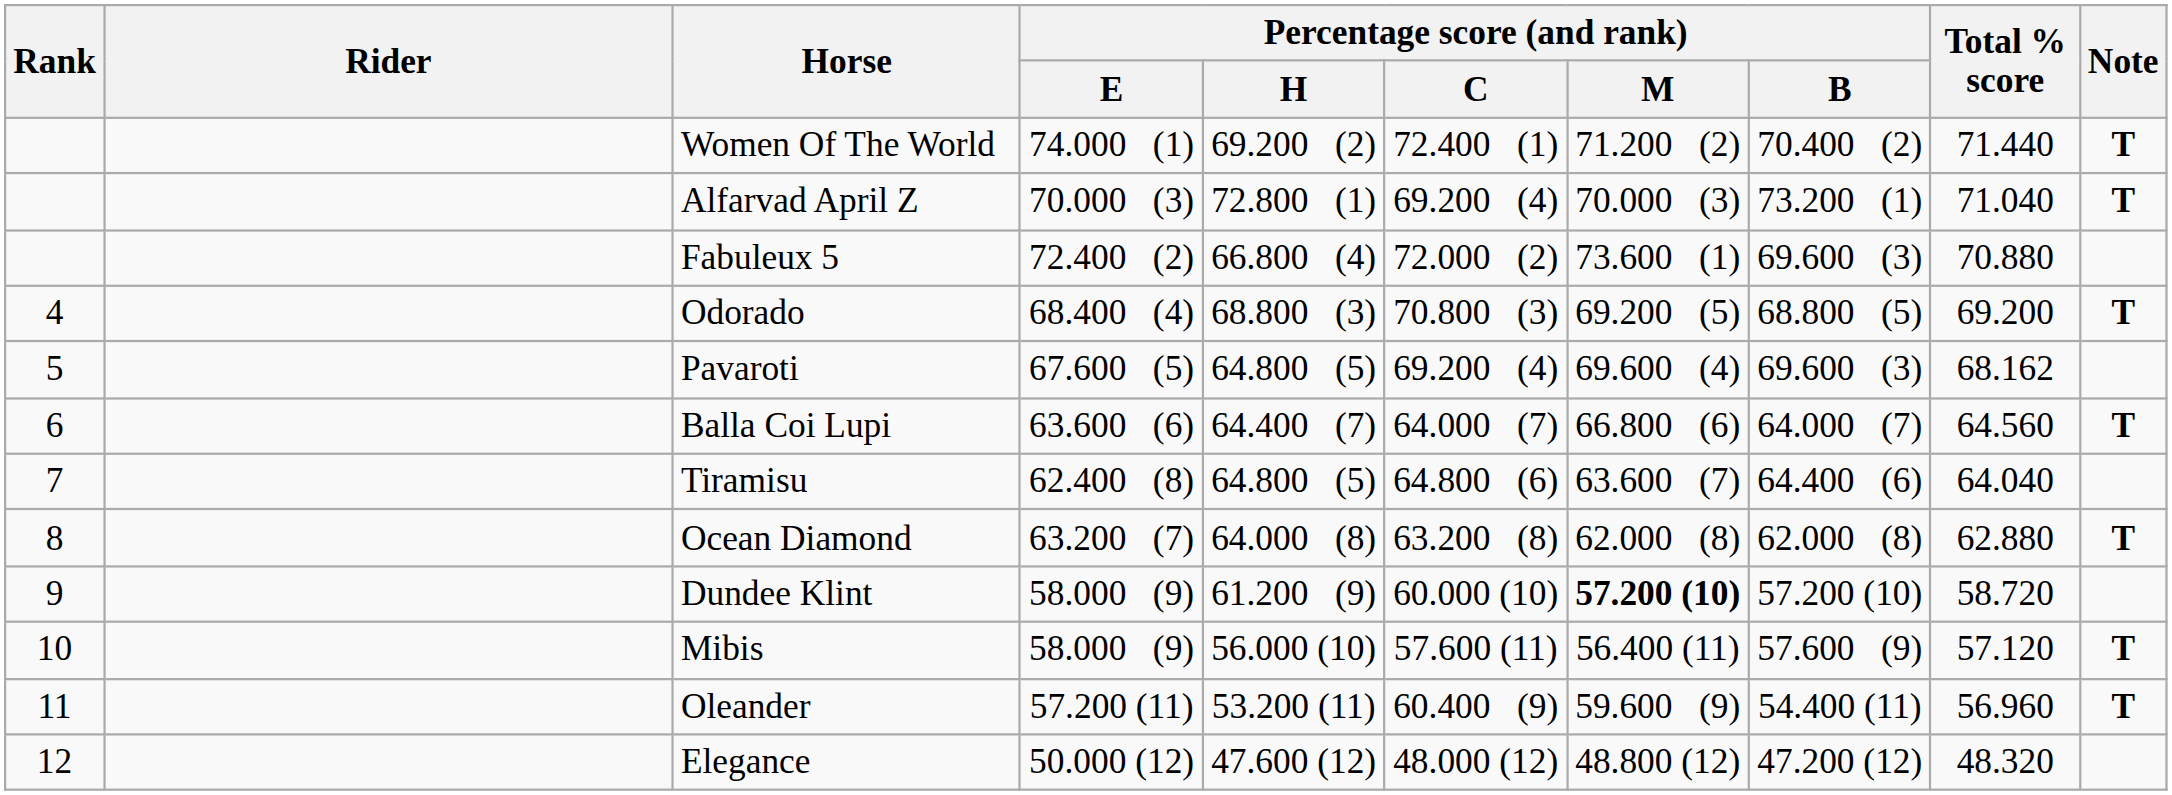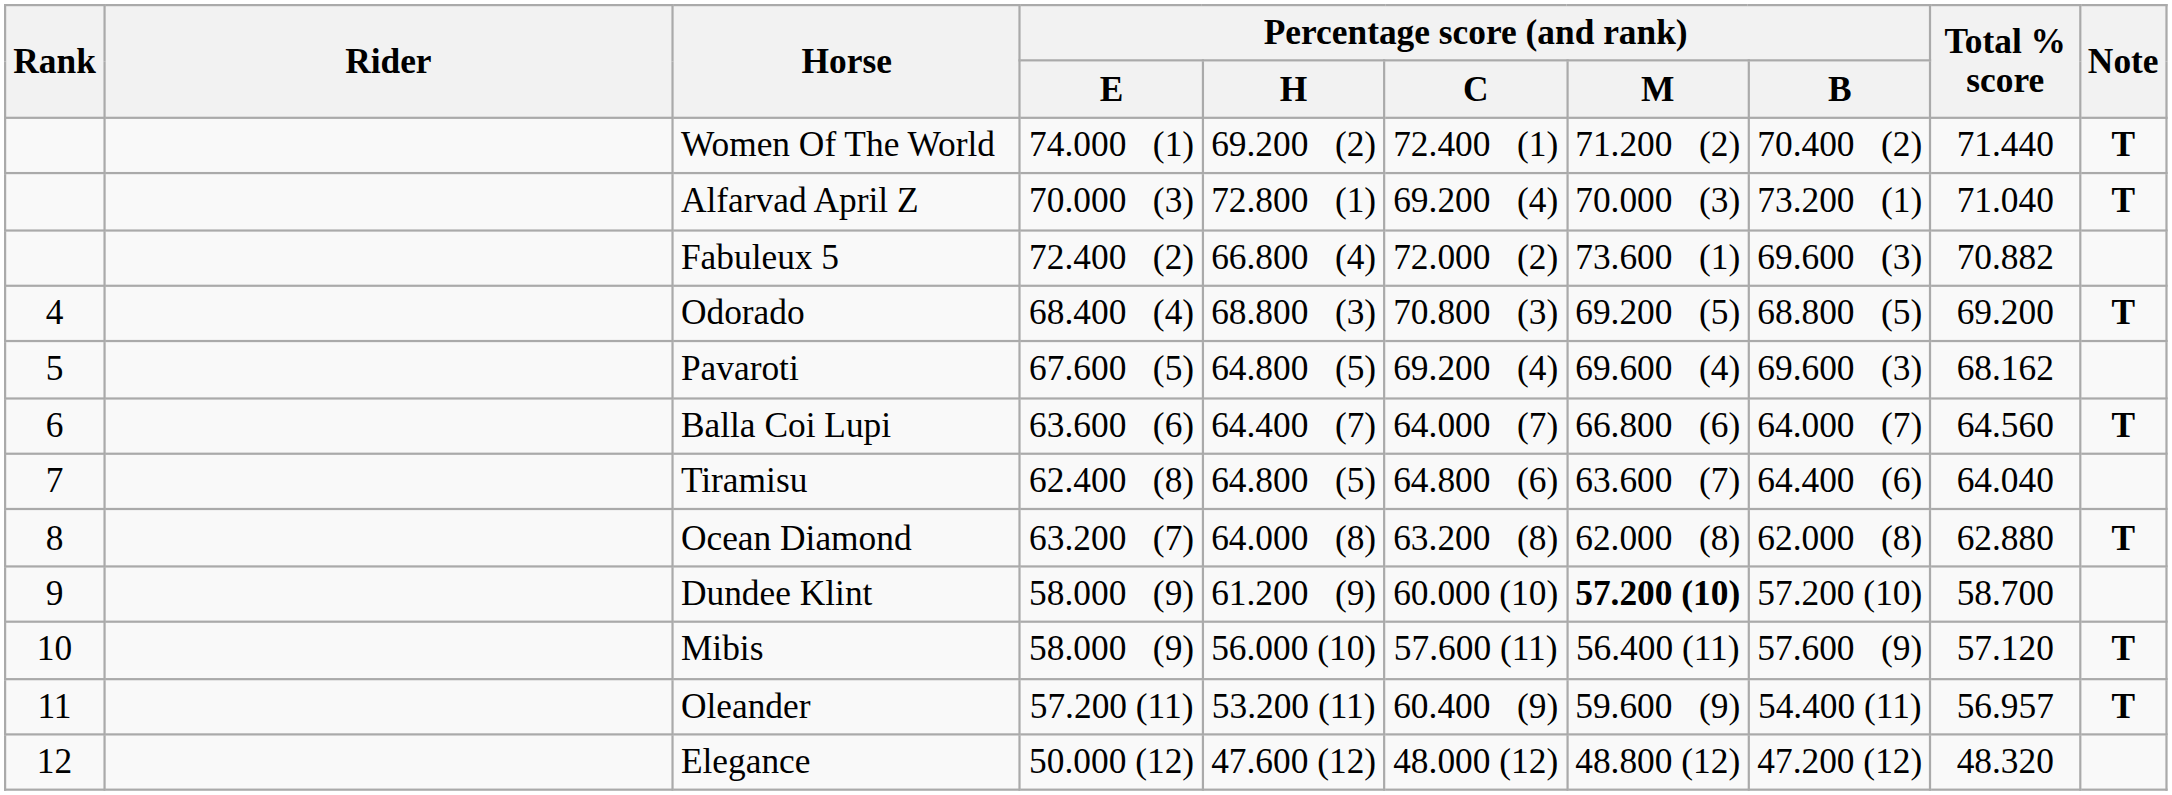 <table class="wikitable" style="text-align:center">
 <tr>
 <th rowspan=2>Rank</th>
 <th rowspan=2 width=250>Rider</th>
 <th rowspan=2 width=150>Horse</th>
 <th colspan=5>Percentage score (and rank)</th>
 <th rowspan=2 width=60>Total % score</th>
 <th rowspan=2>Note</th>
 </tr>
 <tr>
 <th width=75>E</th>
 <th width=75>H</th>
 <th width=75>C</th>
 <th width=75>M</th>
 <th width=75>B</th>
 </tr>
 <tr>
 <td></td>
 <td align=left></td>
 <td align=left>Women Of The World</td>
 <td>74.000   (1)</td>
 <td>69.200   (2)</td>
 <td>72.400   (1)</td>
 <td>71.200   (2)</td>
 <td>70.400   (2)</td>
 <td>71.440</td>
 <td><strong>T</strong></td>
 </tr>
 <tr>
 <td></td>
 <td align=left></td>
 <td align=left>Alfarvad April Z</td>
 <td>70.000   (3)</td>
 <td>72.800   (1)</td>
 <td>69.200   (4)</td>
 <td>70.000   (3)</td>
 <td>73.200   (1)</td>
 <td>71.040</td>
 <td><strong>T</strong></td>
 </tr>
 <tr>
 <td></td>
 <td align=left></td>
 <td align=left>Fabuleux 5</td>
 <td>72.400   (2)</td>
 <td>66.800   (4)</td>
 <td>72.000   (2)</td>
 <td>73.600   (1)</td>
 <td>69.600   (3)</td>
-<td>70.880</td>
+<td>70.882</td>
 <td></td>
 </tr>
 <tr>
 <td>4</td>
 <td align=left></td>
 <td align=left>Odorado</td>
 <td>68.400   (4)</td>
 <td>68.800   (3)</td>
 <td>70.800   (3)</td>
 <td>69.200   (5)</td>
 <td>68.800   (5)</td>
 <td>69.200</td>
 <td><strong>T</strong></td>
 </tr>
 <tr>
 <td>5</td>
 <td align=left></td>
 <td align=left>Pavaroti</td>
 <td>67.600   (5)</td>
 <td>64.800   (5)</td>
 <td>69.200   (4)</td>
 <td>69.600   (4)</td>
 <td>69.600   (3)</td>
 <td>68.162</td>
 <td></td>
 </tr>
 <tr>
 <td>6</td>
 <td align=left></td>
 <td align=left>Balla Coi Lupi</td>
 <td>63.600   (6)</td>
 <td>64.400   (7)</td>
 <td>64.000   (7)</td>
 <td>66.800   (6)</td>
 <td>64.000   (7)</td>
 <td>64.560</td>
 <td><strong>T</strong></td>
 </tr>
 <tr>
 <td>7</td>
 <td align=left></td>
 <td align=left>Tiramisu</td>
 <td>62.400   (8)</td>
 <td>64.800   (5)</td>
 <td>64.800   (6)</td>
 <td>63.600   (7)</td>
 <td>64.400   (6)</td>
 <td>64.040</td>
 <td></td>
 </tr>
 <tr>
 <td>8</td>
 <td align=left></td>
 <td align=left>Ocean Diamond</td>
 <td>63.200   (7)</td>
 <td>64.000   (8)</td>
 <td>63.200   (8)</td>
 <td>62.000   (8)</td>
 <td>62.000   (8)</td>
 <td>62.880</td>
 <td><strong>T</strong></td>
 </tr>
 <tr>
 <td>9</td>
 <td align=left></td>
 <td align=left>Dundee Klint</td>
 <td>58.000   (9)</td>
 <td>61.200   (9)</td>
 <td>60.000 (10)</td>
 <td><strong>57.200 (10)</strong></td>
 <td>57.200 (10)</td>
-<td>58.720</td>
+<td>58.700</td>
 <td></td>
 </tr>
 <tr>
 <td>10</td>
 <td align=left></td>
 <td align=left>Mibis</td>
 <td>58.000   (9)</td>
 <td>56.000 (10)</td>
 <td>57.600 (11)</td>
 <td>56.400 (11)</td>
 <td>57.600   (9)</td>
 <td>57.120</td>
 <td><strong>T</strong></td>
 </tr>
 <tr>
 <td>11</td>
 <td align=left></td>
 <td align=left>Oleander</td>
 <td>57.200 (11)</td>
 <td>53.200 (11)</td>
 <td>60.400   (9)</td>
 <td>59.600   (9)</td>
 <td>54.400 (11)</td>
-<td>56.960</td>
+<td>56.957</td>
 <td><strong>T</strong></td>
 </tr>
 <tr>
 <td>12</td>
 <td align=left></td>
 <td align=left>Elegance</td>
 <td>50.000 (12)</td>
 <td>47.600 (12)</td>
 <td>48.000 (12)</td>
 <td>48.800 (12)</td>
 <td>47.200 (12)</td>
 <td>48.320</td>
 <td></td>
 </tr>
 </table>
